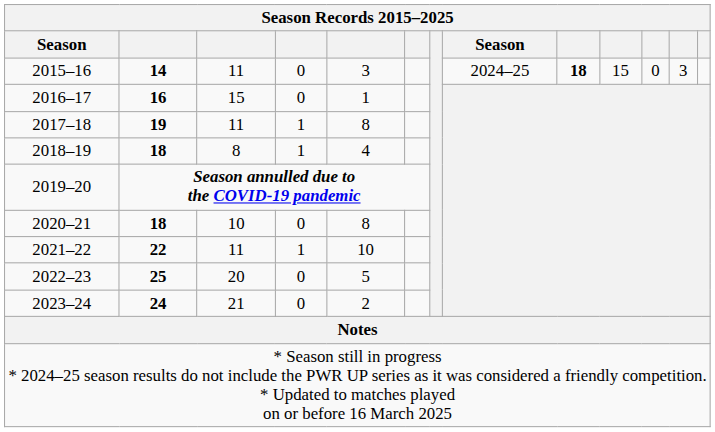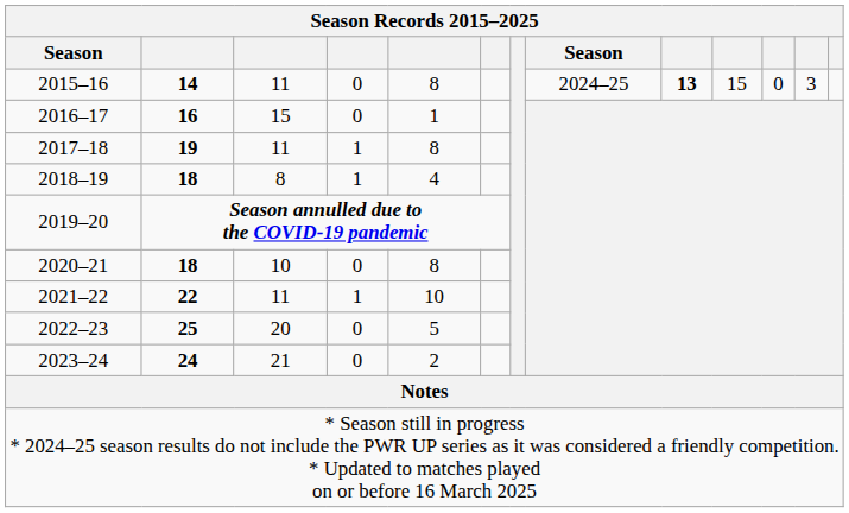 <table class="wikitable mw-collapsible mw-collapsed" style="text-align:center">
 <tr>
 <th colspan="13">Season Records 2015–2025</th>
 </tr>
 <tr>
 <th>Season</th>
 <th></th>
 <th></th>
 <th></th>
 <th></th>
 <th></th>
 <th rowspan=10></th>
 <th>Season</th>
 <th></th>
 <th></th>
 <th></th>
 <th></th>
 <th></th>
 </tr>
 <tr>
 <td>2015–16</td>
 <td><strong>14</strong></td>
 <td>11</td>
 <td>0</td>
-<td>3</td>
+<td>8</td>
 <td></td>
 <td>2024–25</td>
-<td><strong>18</strong></td>
+<td><strong>13</strong></td>
 <td>15</td>
 <td>0</td>
 <td>3</td>
 <td></td>
 </tr>
 <tr>
 <td>2016–17</td>
 <td><strong>16</strong></td>
 <td>15</td>
 <td>0</td>
 <td>1</td>
 <td></td>
 <th colspan="6" rowspan="8"></th>
 </tr>
 <tr>
 <td>2017–18</td>
 <td><strong>19</strong></td>
 <td>11</td>
 <td>1</td>
 <td>8</td>
 <td></td>
 </tr>
 <tr>
 <td>2018–19</td>
 <td><strong>18</strong></td>
 <td>8</td>
 <td>1</td>
 <td>4</td>
 <td></td>
 </tr>
 <tr>
 <td>2019–20</td>
 <td style="text-align:center;" colspan="5"><strong><em>Season annulled due to<br>the <a href='#'>COVID-19 pandemic</a></em></strong></td>
 </tr>
 <tr>
 <td>2020–21</td>
 <td><strong>18</strong></td>
 <td>10</td>
 <td>0</td>
 <td>8</td>
 <td></td>
 </tr>
 <tr>
 <td>2021–22</td>
 <td><strong>22</strong></td>
 <td>11</td>
 <td>1</td>
 <td>10</td>
 <td></td>
 </tr>
 <tr>
 <td>2022–23</td>
 <td><strong>25</strong></td>
 <td>20</td>
 <td>0</td>
 <td>5</td>
 <td></td>
 </tr>
 <tr>
 <td>2023–24</td>
 <td><strong>24</strong></td>
 <td>21</td>
 <td>0</td>
 <td>2</td>
 <td></td>
 </tr>
 <tr>
 <th colspan="13">Notes</th>
 </tr>
 <tr>
 <td colspan="13">* Season still in progress<br>* 2024–25 season results do not include the PWR UP series as it was considered a friendly competition.<br>* Updated to matches played<br>on or before 16 March 2025</td>
 </tr>
 </table>
